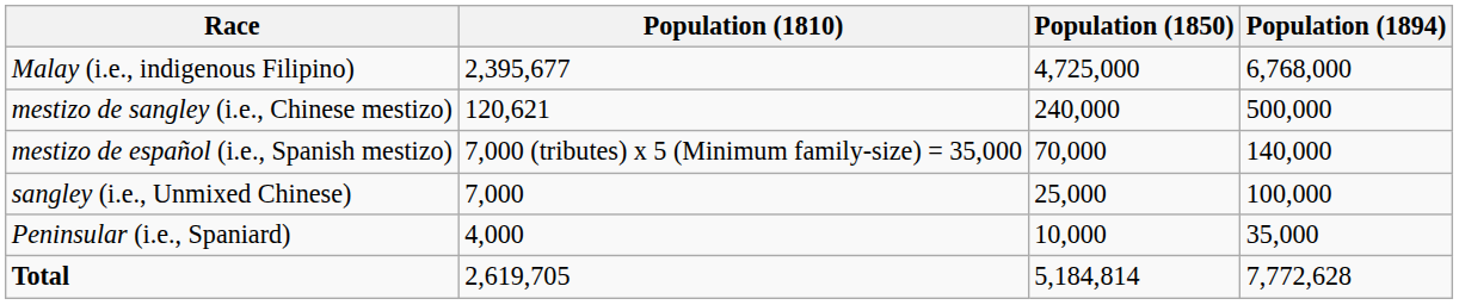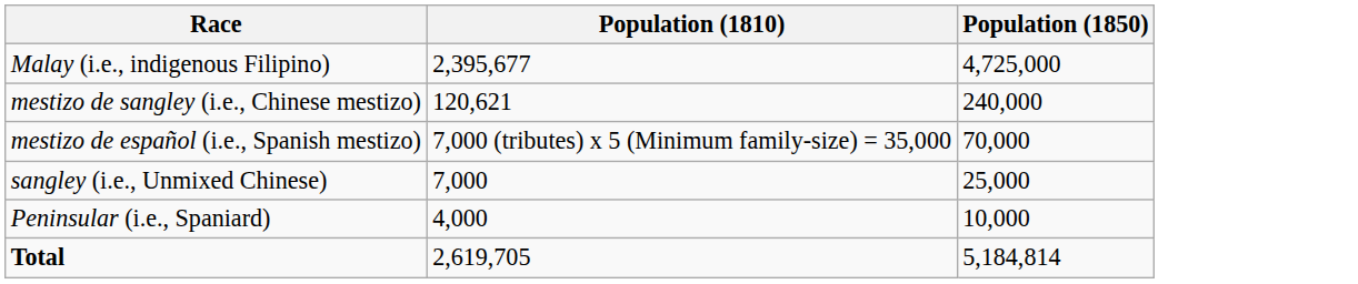 <table class="wikitable">
 <tr>
 <th>Race</th>
 <th>Population (1810)</th>
 <th>Population (1850)</th>
-<th>Population (1894)</th>
 </tr>
 <tr>
 <td><em>Malay</em> (i.e., indigenous Filipino)</td>
 <td>2,395,677</td>
 <td>4,725,000</td>
-<td>6,768,000</td>
 </tr>
 <tr>
 <td><em>mestizo de sangley</em> (i.e., Chinese mestizo)</td>
 <td>120,621</td>
 <td>240,000</td>
-<td>500,000</td>
 </tr>
 <tr>
 <td><em>mestizo de español</em> (i.e., Spanish mestizo)</td>
 <td>7,000 (tributes) x 5 (Minimum family-size) = 35,000</td>
 <td>70,000</td>
-<td>140,000</td>
 </tr>
 <tr>
 <td><em>sangley</em> (i.e., Unmixed Chinese)</td>
 <td>7,000</td>
 <td>25,000</td>
-<td>100,000</td>
 </tr>
 <tr>
 <td><em>Peninsular</em> (i.e., Spaniard)</td>
 <td>4,000</td>
 <td>10,000</td>
-<td>35,000</td>
 </tr>
 <tr>
 <td><strong>Total</strong></td>
 <td>2,619,705</td>
 <td>5,184,814</td>
-<td>7,772,628</td>
 </tr>
 </table>
